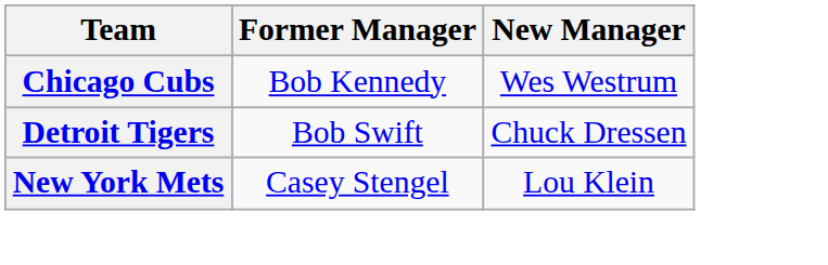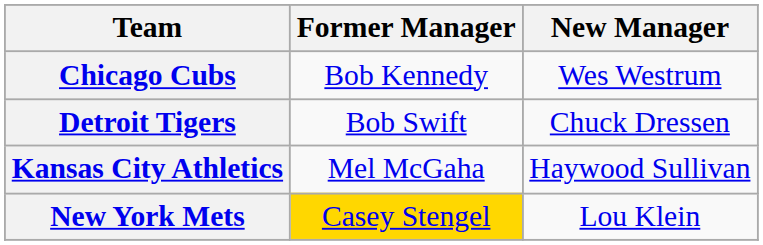 <table class="wikitable plainrowheaders" style="text-align:center;">
 <tr>
 <th>Team</th>
 <th>Former Manager</th>
 <th>New Manager</th>
 </tr>
 <tr>
 <th scope="row" style="text-align:center;"><a href='#'>Chicago Cubs</a></th>
 <td><a href='#'>Bob Kennedy</a></td>
 <td><a href='#'>Wes Westrum</a></td>
 </tr>
 <tr>
 <th scope="row" style="text-align:center;"><a href='#'>Detroit Tigers</a></th>
 <td><a href='#'>Bob Swift</a></td>
 <td><a href='#'>Chuck Dressen</a></td>
 </tr>
 <tr>
+<th scope="row" style="text-align:center;"><a href='#'>Kansas City Athletics</a></th>
+<td><a href='#'>Mel McGaha</a></td>
+<td><a href='#'>Haywood Sullivan</a></td>
+</tr>
+<tr>
 <th scope="row" style="text-align:center;"><a href='#'>New York Mets</a></th>
-<td><a href='#'>Casey Stengel</a></td>
+<td style="background: gold;"><a href='#'>Casey Stengel</a></td>
 <td><a href='#'>Lou Klein</a></td>
 </tr>
 </table>
